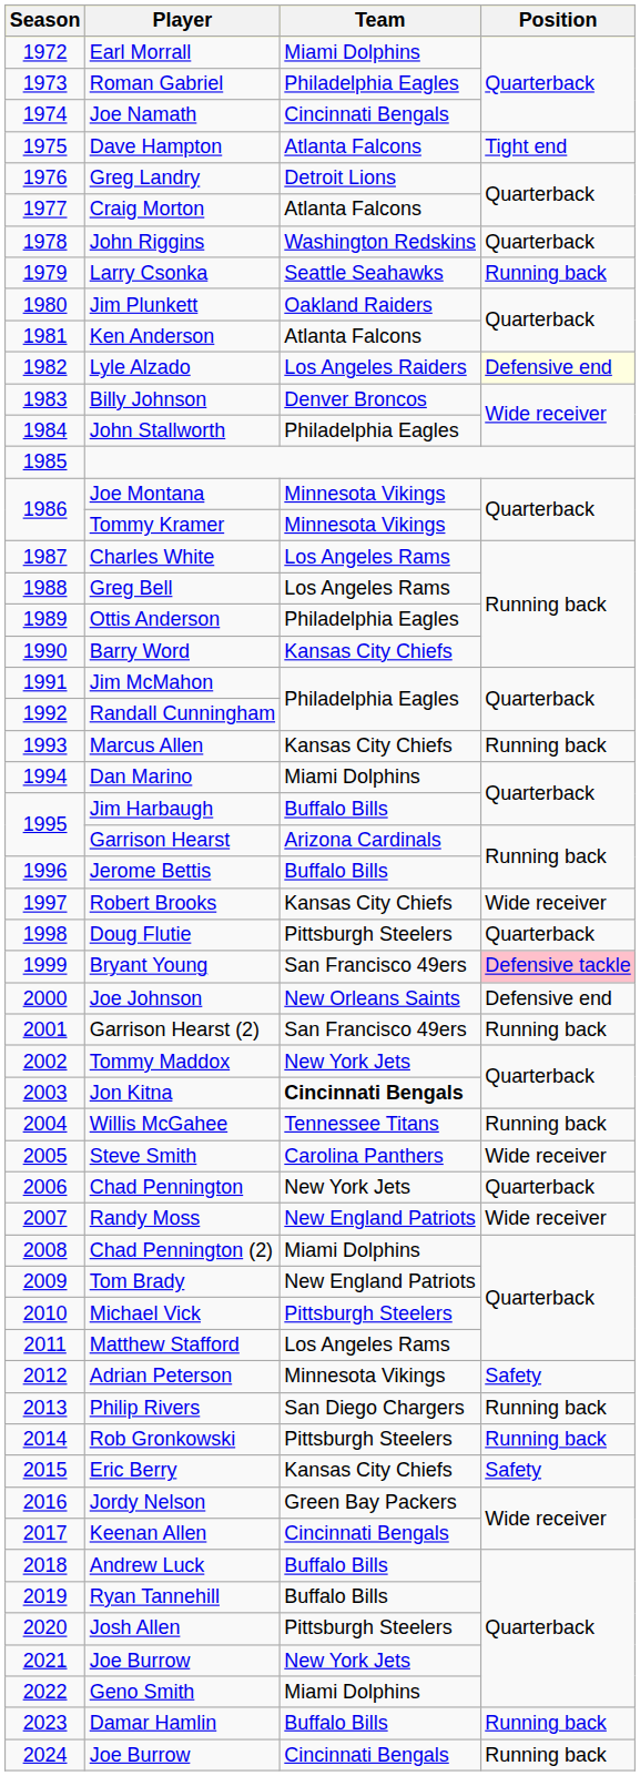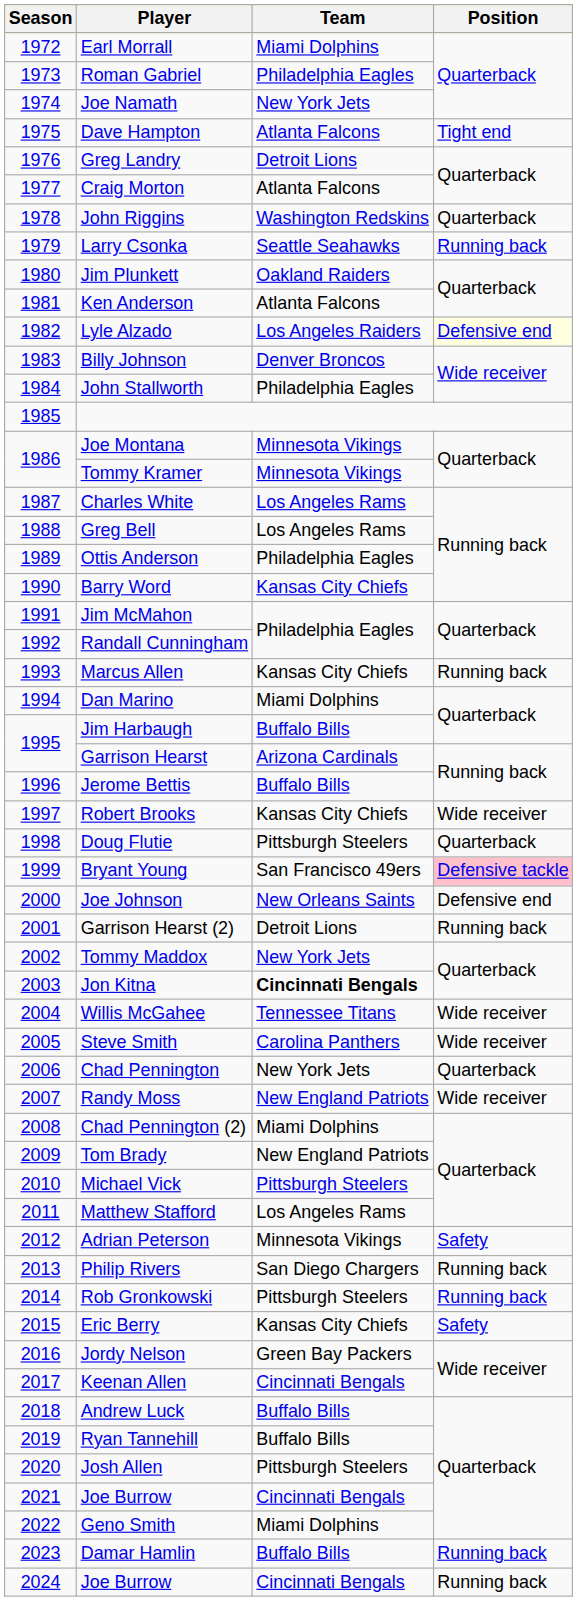 <table class="wikitable">
 <tr bgcolor="#efef">
 <th>Season</th>
 <th>Player</th>
 <th>Team</th>
 <th>Position</th>
 </tr>
 <tr>
 <td align=center><a href='#'>1972</a></td>
 <td><a href='#'>Earl Morrall</a></td>
 <td><a href='#'>Miami Dolphins</a></td>
 <td rowspan="3"><a href='#'>Quarterback</a></td>
 </tr>
 <tr>
 <td align=center><a href='#'>1973</a></td>
 <td><a href='#'>Roman Gabriel</a></td>
 <td><a href='#'>Philadelphia Eagles</a></td>
 </tr>
 <tr>
 <td align=center><a href='#'>1974</a></td>
 <td><a href='#'>Joe Namath</a></td>
-<td><a href='#'>Cincinnati Bengals</a></td>
+<td><a href='#'>New York Jets</a></td>
 </tr>
 <tr>
 <td align=center><a href='#'>1975</a></td>
 <td><a href='#'>Dave Hampton</a></td>
 <td><a href='#'>Atlanta Falcons</a></td>
 <td><a href='#'>Tight end</a></td>
 </tr>
 <tr>
 <td align=center><a href='#'>1976</a></td>
 <td><a href='#'>Greg Landry</a></td>
 <td><a href='#'>Detroit Lions</a></td>
 <td rowspan="2">Quarterback</td>
 </tr>
 <tr>
 <td align=center><a href='#'>1977</a></td>
 <td><a href='#'>Craig Morton</a></td>
 <td>Atlanta Falcons</td>
 </tr>
 <tr>
 <td align=center><a href='#'>1978</a></td>
 <td><a href='#'>John Riggins</a></td>
 <td><a href='#'>Washington Redskins</a></td>
 <td>Quarterback</td>
 </tr>
 <tr>
 <td align=center><a href='#'>1979</a></td>
 <td><a href='#'>Larry Csonka</a></td>
 <td><a href='#'>Seattle Seahawks</a></td>
 <td><a href='#'>Running back</a></td>
 </tr>
 <tr>
 <td align=center><a href='#'>1980</a></td>
 <td><a href='#'>Jim Plunkett</a></td>
 <td><a href='#'>Oakland Raiders</a></td>
 <td rowspan="2">Quarterback</td>
 </tr>
 <tr>
 <td align=center><a href='#'>1981</a></td>
 <td><a href='#'>Ken Anderson</a></td>
 <td>Atlanta Falcons</td>
 </tr>
 <tr>
 <td align=center><a href='#'>1982</a></td>
 <td><a href='#'>Lyle Alzado</a></td>
 <td><a href='#'>Los Angeles Raiders</a></td>
 <td style="background: lightyellow;"><a href='#'>Defensive end</a></td>
 </tr>
 <tr>
 <td align=center><a href='#'>1983</a></td>
 <td><a href='#'>Billy Johnson</a></td>
 <td><a href='#'>Denver Broncos</a></td>
 <td rowspan="2"><a href='#'>Wide receiver</a></td>
 </tr>
 <tr>
 <td align=center><a href='#'>1984</a></td>
 <td><a href='#'>John Stallworth</a></td>
 <td>Philadelphia Eagles</td>
 </tr>
 <tr>
 <td align=center><a href='#'>1985</a></td>
 <td colspan=3></td>
 </tr>
 <tr>
 <td rowspan="2" align="center"><a href='#'>1986</a></td>
 <td><a href='#'>Joe Montana</a></td>
 <td><a href='#'>Minnesota Vikings</a></td>
 <td rowspan="2">Quarterback</td>
 </tr>
 <tr>
 <td><a href='#'>Tommy Kramer</a></td>
 <td><a href='#'>Minnesota Vikings</a></td>
 </tr>
 <tr>
 <td align="center"><a href='#'>1987</a></td>
 <td><a href='#'>Charles White</a></td>
 <td><a href='#'>Los Angeles Rams</a></td>
 <td rowspan="4">Running back</td>
 </tr>
 <tr>
 <td align="center"><a href='#'>1988</a></td>
 <td><a href='#'>Greg Bell</a></td>
 <td>Los Angeles Rams</td>
 </tr>
 <tr>
 <td align="center"><a href='#'>1989</a></td>
 <td><a href='#'>Ottis Anderson</a></td>
 <td>Philadelphia Eagles</td>
 </tr>
 <tr>
 <td align="center"><a href='#'>1990</a></td>
 <td><a href='#'>Barry Word</a></td>
 <td><a href='#'>Kansas City Chiefs</a></td>
 </tr>
 <tr>
 <td align="center"><a href='#'>1991</a></td>
 <td><a href='#'>Jim McMahon</a></td>
 <td rowspan="2">Philadelphia Eagles</td>
 <td rowspan="2">Quarterback</td>
 </tr>
 <tr>
 <td align="center"><a href='#'>1992</a></td>
 <td><a href='#'>Randall Cunningham</a></td>
 </tr>
 <tr>
 <td align=center><a href='#'>1993</a></td>
 <td><a href='#'>Marcus Allen</a></td>
 <td>Kansas City Chiefs</td>
 <td>Running back</td>
 </tr>
 <tr>
 <td align=center><a href='#'>1994</a></td>
 <td><a href='#'>Dan Marino</a></td>
 <td>Miami Dolphins</td>
 <td rowspan="2">Quarterback</td>
 </tr>
 <tr>
 <td rowspan="2" align="center"><a href='#'>1995</a></td>
 <td><a href='#'>Jim Harbaugh</a></td>
 <td><a href='#'>Buffalo Bills</a></td>
 </tr>
 <tr>
 <td><a href='#'>Garrison Hearst</a></td>
 <td><a href='#'>Arizona Cardinals</a></td>
 <td rowspan="2">Running back</td>
 </tr>
 <tr>
 <td align="center"><a href='#'>1996</a></td>
 <td><a href='#'>Jerome Bettis</a></td>
 <td><a href='#'>Buffalo Bills</a></td>
 </tr>
 <tr>
 <td align=center><a href='#'>1997</a></td>
 <td><a href='#'>Robert Brooks</a></td>
 <td>Kansas City Chiefs</td>
 <td>Wide receiver</td>
 </tr>
 <tr>
 <td align=center><a href='#'>1998</a></td>
 <td><a href='#'>Doug Flutie</a></td>
 <td>Pittsburgh Steelers</td>
 <td>Quarterback</td>
 </tr>
 <tr>
 <td align=center><a href='#'>1999</a></td>
 <td><a href='#'>Bryant Young</a></td>
 <td>San Francisco 49ers</td>
 <td style="background: pink;"><a href='#'>Defensive tackle</a></td>
 </tr>
 <tr>
 <td align=center><a href='#'>2000</a></td>
 <td><a href='#'>Joe Johnson</a></td>
 <td><a href='#'>New Orleans Saints</a></td>
 <td>Defensive end</td>
 </tr>
 <tr>
 <td align=center><a href='#'>2001</a></td>
 <td>Garrison Hearst (2)</td>
-<td>San Francisco 49ers</td>
+<td>Detroit Lions</td>
 <td>Running back</td>
 </tr>
 <tr>
 <td align=center><a href='#'>2002</a></td>
 <td><a href='#'>Tommy Maddox</a></td>
 <td><a href='#'>New York Jets</a></td>
 <td rowspan="2">Quarterback</td>
 </tr>
 <tr>
 <td align=center><a href='#'>2003</a></td>
 <td><a href='#'>Jon Kitna</a></td>
 <td><strong>Cincinnati Bengals</strong></td>
 </tr>
 <tr>
 <td align=center><a href='#'>2004</a></td>
 <td><a href='#'>Willis McGahee</a></td>
 <td><a href='#'>Tennessee Titans</a></td>
-<td>Running back</td>
+<td>Wide receiver</td>
 </tr>
 <tr>
 <td align=center><a href='#'>2005</a></td>
 <td><a href='#'>Steve Smith</a></td>
 <td><a href='#'>Carolina Panthers</a></td>
 <td>Wide receiver</td>
 </tr>
 <tr>
 <td align=center><a href='#'>2006</a></td>
 <td><a href='#'>Chad Pennington</a></td>
 <td>New York Jets</td>
 <td>Quarterback</td>
 </tr>
 <tr>
 <td align=center><a href='#'>2007</a></td>
 <td><a href='#'>Randy Moss</a></td>
 <td><a href='#'>New England Patriots</a></td>
 <td>Wide receiver</td>
 </tr>
 <tr>
 <td align=center><a href='#'>2008</a></td>
 <td><a href='#'>Chad Pennington</a> (2)</td>
 <td>Miami Dolphins</td>
 <td rowspan="4">Quarterback</td>
 </tr>
 <tr>
 <td align=center><a href='#'>2009</a></td>
 <td><a href='#'>Tom Brady</a></td>
 <td>New England Patriots</td>
 </tr>
 <tr>
 <td align=center><a href='#'>2010</a></td>
 <td><a href='#'>Michael Vick</a></td>
 <td><a href='#'>Pittsburgh Steelers</a></td>
 </tr>
 <tr>
 <td align=center><a href='#'>2011</a></td>
 <td><a href='#'>Matthew Stafford</a></td>
 <td>Los Angeles Rams</td>
 </tr>
 <tr>
 <td align=center><a href='#'>2012</a></td>
 <td><a href='#'>Adrian Peterson</a></td>
 <td>Minnesota Vikings</td>
 <td><a href='#'>Safety</a></td>
 </tr>
 <tr>
 <td align=center><a href='#'>2013</a></td>
 <td><a href='#'>Philip Rivers</a></td>
 <td>San Diego Chargers</td>
 <td>Running back</td>
 </tr>
 <tr>
 <td align=center><a href='#'>2014</a></td>
 <td><a href='#'>Rob Gronkowski</a></td>
 <td>Pittsburgh Steelers</td>
 <td><a href='#'>Running back</a></td>
 </tr>
 <tr>
 <td align=center><a href='#'>2015</a></td>
 <td><a href='#'>Eric Berry</a></td>
 <td>Kansas City Chiefs</td>
 <td><a href='#'>Safety</a></td>
 </tr>
 <tr>
 <td align=center><a href='#'>2016</a></td>
 <td><a href='#'>Jordy Nelson</a></td>
 <td>Green Bay Packers</td>
 <td rowspan="2">Wide receiver</td>
 </tr>
 <tr>
 <td align=center><a href='#'>2017</a></td>
 <td><a href='#'>Keenan Allen</a></td>
 <td><a href='#'>Cincinnati Bengals</a></td>
 </tr>
 <tr>
 <td align=center><a href='#'>2018</a></td>
 <td><a href='#'>Andrew Luck</a></td>
 <td><a href='#'>Buffalo Bills</a></td>
 <td rowspan="5">Quarterback</td>
 </tr>
 <tr>
 <td align=center><a href='#'>2019</a></td>
 <td><a href='#'>Ryan Tannehill</a></td>
 <td>Buffalo Bills</td>
 </tr>
 <tr>
 <td align=center><a href='#'>2020</a></td>
 <td><a href='#'>Josh Allen</a></td>
 <td>Pittsburgh Steelers</td>
 </tr>
 <tr>
 <td align=center><a href='#'>2021</a></td>
 <td><a href='#'>Joe Burrow</a></td>
-<td><a href='#'>New York Jets</a></td>
+<td><a href='#'>Cincinnati Bengals</a></td>
 </tr>
 <tr>
 <td align=center><a href='#'>2022</a></td>
 <td><a href='#'>Geno Smith</a></td>
 <td>Miami Dolphins</td>
 </tr>
 <tr>
 <td align=center><a href='#'>2023</a></td>
 <td><a href='#'>Damar Hamlin</a></td>
 <td><a href='#'>Buffalo Bills</a></td>
 <td><a href='#'>Running back</a></td>
 </tr>
 <tr>
 <td align=center><a href='#'>2024</a></td>
 <td><a href='#'>Joe Burrow</a></td>
 <td><a href='#'>Cincinnati Bengals</a></td>
 <td>Running back</td>
 </tr>
 </table>
